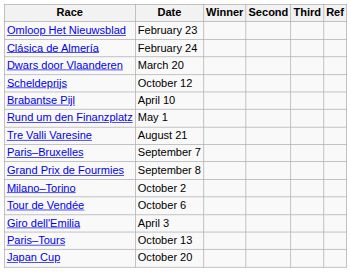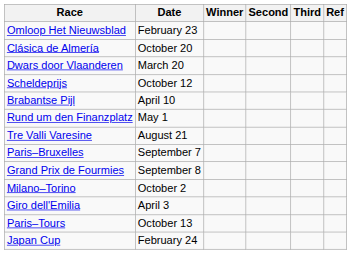 <table class="wikitable">
 <tr>
 <th>Race</th>
 <th>Date</th>
 <th>Winner</th>
 <th>Second</th>
 <th>Third</th>
 <th>Ref</th>
 </tr>
 <tr>
 <td> <a href='#'>Omloop Het Nieuwsblad</a></td>
 <td>February 23</td>
 <td></td>
 <td></td>
 <td></td>
 <td style="text-align:center;"></td>
 </tr>
 <tr>
 <td> <a href='#'>Clásica de Almería</a></td>
-<td>February 24</td>
+<td>October 20</td>
 <td></td>
 <td></td>
 <td></td>
 <td style="text-align:center;"></td>
 </tr>
 <tr>
 <td> <a href='#'>Dwars door Vlaanderen</a></td>
 <td>March 20</td>
 <td></td>
 <td></td>
 <td></td>
 <td style="text-align:center;"></td>
 </tr>
 <tr>
 <td> <a href='#'>Scheldeprijs</a></td>
 <td>October 12</td>
 <td></td>
 <td></td>
 <td></td>
 <td style="text-align:center;"></td>
 </tr>
 <tr>
 <td> <a href='#'>Brabantse Pijl</a></td>
 <td>April 10</td>
 <td></td>
 <td></td>
 <td></td>
 <td style="text-align:center;"></td>
 </tr>
 <tr>
 <td> <a href='#'>Rund um den Finanzplatz</a></td>
 <td>May 1</td>
 <td></td>
 <td></td>
 <td></td>
 <td></td>
 </tr>
 <tr>
 <td> <a href='#'>Tre Valli Varesine</a></td>
 <td>August 21</td>
 <td></td>
 <td></td>
 <td></td>
 <td style="text-align:center;"></td>
 </tr>
 <tr>
 <td> <a href='#'>Paris–Bruxelles</a></td>
 <td>September 7</td>
 <td></td>
 <td></td>
 <td></td>
 <td></td>
 </tr>
 <tr>
 <td> <a href='#'>Grand Prix de Fourmies</a></td>
 <td>September 8</td>
 <td></td>
 <td></td>
 <td></td>
 <td style="text-align:center;"></td>
 </tr>
 <tr>
 <td> <a href='#'>Milano–Torino</a></td>
 <td>October 2</td>
 <td></td>
 <td></td>
 <td></td>
 <td style="text-align:center;"></td>
 </tr>
 <tr>
-<td> <a href='#'>Tour de Vendée</a></td>
-<td>October 6</td>
-<td></td>
-<td></td>
-<td></td>
-<td style="text-align:center;"></td>
-</tr>
-<tr>
 <td> <a href='#'>Giro dell'Emilia</a></td>
 <td>April 3</td>
 <td></td>
 <td></td>
 <td></td>
 <td></td>
 </tr>
 <tr>
 <td> <a href='#'>Paris–Tours</a></td>
 <td>October 13</td>
 <td></td>
 <td></td>
 <td></td>
 <td></td>
 </tr>
 <tr>
 <td> <a href='#'>Japan Cup</a></td>
-<td>October 20</td>
+<td>February 24</td>
 <td></td>
 <td></td>
 <td></td>
 <td></td>
 </tr>
 </table>
